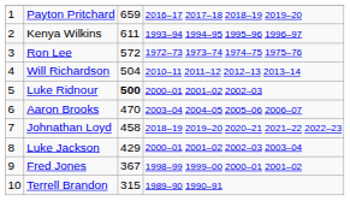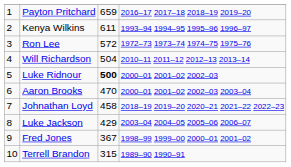 <table class="wikitable">
 <tr>
 </tr>
 <tr>
 <td>1</td>
 <td><a href='#'>Payton Pritchard</a></td>
 <td>659</td>
 <td style="font-size:80%;"><a href='#'>2016–17</a> <a href='#'>2017–18</a> <a href='#'>2018–19</a> <a href='#'>2019–20</a></td>
 </tr>
 <tr>
 <td>2</td>
 <td>Kenya Wilkins</td>
 <td>611</td>
 <td style="font-size:80%;"><a href='#'>1993–94</a> <a href='#'>1994–95</a> <a href='#'>1995–96</a> <a href='#'>1996–97</a></td>
 </tr>
 <tr>
 <td>3</td>
 <td><a href='#'>Ron Lee</a></td>
 <td>572</td>
 <td style="font-size:80%;"><a href='#'>1972–73</a> <a href='#'>1973–74</a> <a href='#'>1974–75</a> <a href='#'>1975–76</a></td>
 </tr>
 <tr>
 <td>4</td>
 <td><a href='#'>Will Richardson</a></td>
 <td>504</td>
 <td style="font-size:80%;"><a href='#'>2010–11</a> <a href='#'>2011–12</a> <a href='#'>2012–13</a> <a href='#'>2013–14</a></td>
 </tr>
 <tr>
 <td>5</td>
 <td><a href='#'>Luke Ridnour</a></td>
 <td><strong>500</strong></td>
 <td style="font-size:80%;"><a href='#'>2000–01</a> <a href='#'>2001–02</a> <a href='#'>2002–03</a></td>
 </tr>
 <tr>
 <td>6</td>
 <td><a href='#'>Aaron Brooks</a></td>
 <td>470</td>
-<td style="font-size:80%;"><a href='#'>2003–04</a> <a href='#'>2004–05</a> <a href='#'>2005–06</a> <a href='#'>2006–07</a></td>
+<td style="font-size:80%;"><a href='#'>2000–01</a> <a href='#'>2001–02</a> <a href='#'>2002–03</a> <a href='#'>2003–04</a></td>
 </tr>
 <tr>
 <td>7</td>
 <td><a href='#'>Johnathan Loyd</a></td>
 <td>458</td>
 <td style="font-size:80%;"><a href='#'>2018–19</a> <a href='#'>2019–20</a> <a href='#'>2020–21</a> <a href='#'>2021–22</a> <a href='#'>2022–23</a></td>
 </tr>
 <tr>
 <td>8</td>
 <td><a href='#'>Luke Jackson</a></td>
 <td>429</td>
-<td style="font-size:80%;"><a href='#'>2000–01</a> <a href='#'>2001–02</a> <a href='#'>2002–03</a> <a href='#'>2003–04</a></td>
+<td style="font-size:80%;"><a href='#'>2003–04</a> <a href='#'>2004–05</a> <a href='#'>2005–06</a> <a href='#'>2006–07</a></td>
 </tr>
 <tr>
 <td>9</td>
 <td><a href='#'>Fred Jones</a></td>
 <td>367</td>
 <td style="font-size:80%;"><a href='#'>1998–99</a> <a href='#'>1999–00</a> <a href='#'>2000–01</a> <a href='#'>2001–02</a></td>
 </tr>
 <tr>
 <td>10</td>
 <td><a href='#'>Terrell Brandon</a></td>
 <td>315</td>
 <td style="font-size:80%;"><a href='#'>1989–90</a> <a href='#'>1990–91</a></td>
 </tr>
 </table>
